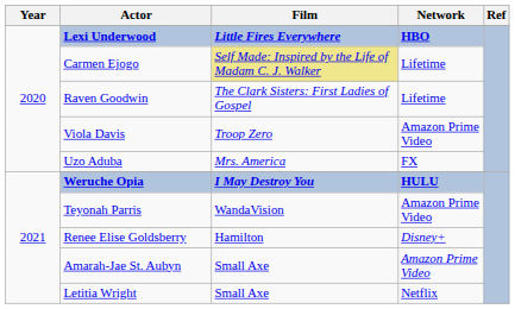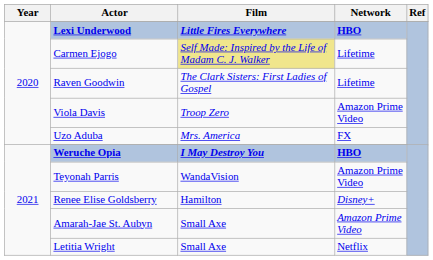 <table class="wikitable" style="width:100%;">
 <tr style="background:#bebebe;">
 <th style="width:11%;">Year</th>
 <th style="width:30%;">Actor</th>
 <th style="width:37%;">Film</th>
 <th style="width:17%;">Network</th>
 <th style="width:5%;">Ref</th>
 </tr>
 <tr>
 <td rowspan="6" align="center"><a href='#'>2020</a></td>
 </tr>
 <tr style="background:#B0C4DE">
 <td><strong><a href='#'>Lexi Underwood</a></strong></td>
 <td><strong><em><a href='#'>Little Fires Everywhere</a></em></strong></td>
 <td><strong><a href='#'>HBO</a></strong></td>
 <td rowspan="6" align="center"></td>
 </tr>
 <tr>
 <td><a href='#'>Carmen Ejogo</a></td>
 <td style="background: khaki;"><em><a href='#'>Self Made: Inspired by the Life of Madam C. J. Walker</a></em></td>
 <td><a href='#'>Lifetime</a></td>
 </tr>
 <tr>
 <td><a href='#'>Raven Goodwin</a></td>
 <td><em><a href='#'>The Clark Sisters: First Ladies of Gospel</a></em></td>
 <td><a href='#'>Lifetime</a></td>
 </tr>
 <tr>
 <td><a href='#'>Viola Davis</a></td>
 <td><em><a href='#'>Troop Zero</a></em></td>
 <td><a href='#'>Amazon Prime Video</a></td>
 </tr>
 <tr>
 <td><a href='#'>Uzo Aduba</a></td>
 <td><em><a href='#'>Mrs. America</a></em></td>
 <td><a href='#'>FX</a></td>
 </tr>
 <tr>
 <td rowspan="6" align="center"><a href='#'>2021</a></td>
 </tr>
 <tr style="background:#B0C4DE">
 <td><strong><a href='#'>Weruche Opia</a></strong></td>
 <td><strong><em><a href='#'>I May Destroy You</a></em></strong></td>
-<td><strong><a href='#'>HULU</a></strong></td>
+<td><strong><a href='#'>HBO</a></strong></td>
 <td rowspan="6" align="center"></td>
 </tr>
 <tr>
 <td><a href='#'>Teyonah Parris</a></td>
 <td><a href='#'>WandaVision</a></td>
 <td><a href='#'>Amazon Prime Video</a></td>
 </tr>
 <tr>
 <td><a href='#'>Renee Elise Goldsberry</a></td>
 <td><a href='#'>Hamilton</a></td>
 <td><em><a href='#'>Disney+</a></em></td>
 </tr>
 <tr>
 <td><a href='#'>Amarah-Jae St. Aubyn</a></td>
 <td><a href='#'>Small Axe</a></td>
 <td><em><a href='#'>Amazon Prime Video</a></em></td>
 </tr>
 <tr>
 <td><a href='#'>Letitia Wright</a></td>
 <td><a href='#'>Small Axe</a></td>
 <td><a href='#'>Netflix</a></td>
 </tr>
 </table>
